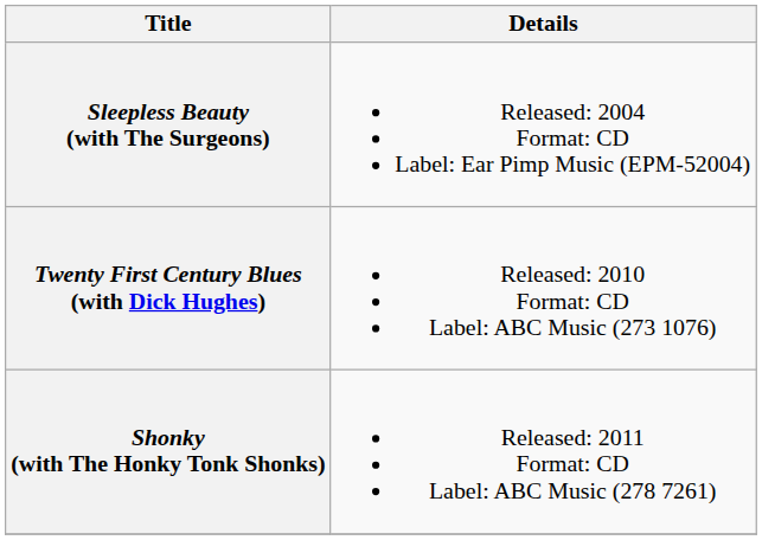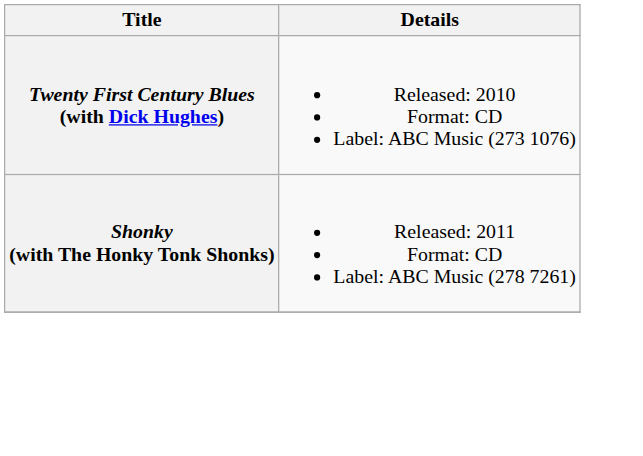 <table class="wikitable plainrowheaders" style="text-align:center;" border="1">
 <tr>
 <th>Title</th>
 <th>Details</th>
-</tr>
-<tr>
-<th scope="row"><em>Sleepless Beauty</em> <br> (with The Surgeons)</th>
-<td><br><ul><li>Released: 2004</li><li>Format: CD</li><li>Label: Ear Pimp Music (EPM-52004)</li></ul></td>
 </tr>
 <tr>
 <th scope="row"><em>Twenty First Century Blues</em> <br> (with <a href='#'>Dick Hughes</a>)</th>
 <td><br><ul><li>Released: 2010</li><li>Format: CD</li><li>Label: ABC Music (273 1076)</li></ul></td>
 </tr>
 <tr>
 <th scope="row"><em>Shonky</em> <br> (with The Honky Tonk Shonks)</th>
 <td><br><ul><li>Released: 2011</li><li>Format: CD</li><li>Label: ABC Music (278 7261)</li></ul></td>
 </tr>
 <tr>
 </tr>
 </table>
